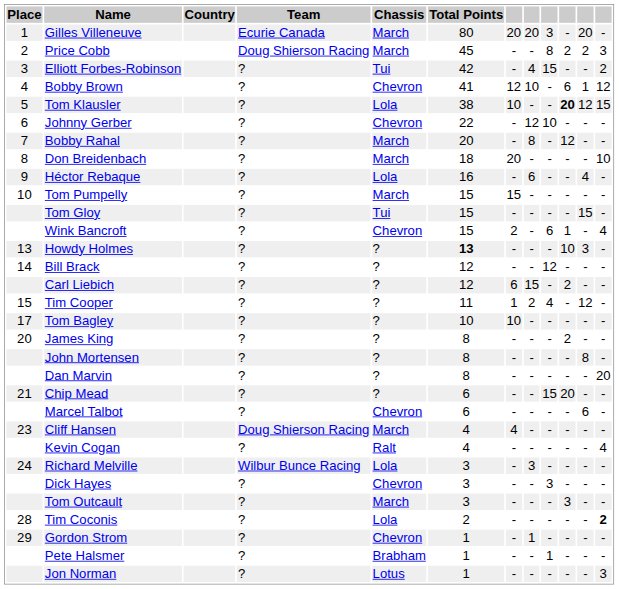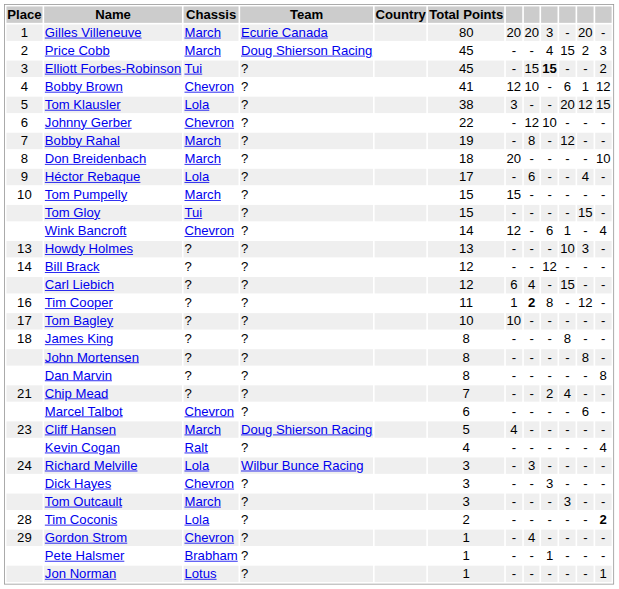 <table border="0" style="border: 1px solid #999; background-color:#FFFFFF; text-align:center">
 <tr align="center" style="background:#CCCCCC;">
 <th>Place</th>
 <th>Name</th>
+<th>Chassis</th>
+<th>Team</th>
 <th>Country</th>
-<th>Team</th>
-<th>Chassis</th>
 <th>Total Points</th>
 <th></th>
 <th></th>
 <th></th>
 <th></th>
 <th></th>
 <th></th>
 </tr>
 <tr style="background:#EFEFEF;">
 <td>1</td>
 <td align="left"><a href='#'>Gilles Villeneuve</a></td>
+<td align="left"><a href='#'>March</a></td>
+<td align="left"><a href='#'>Ecurie Canada</a></td>
 <td align="left"></td>
-<td align="left"><a href='#'>Ecurie Canada</a></td>
-<td align="left"><a href='#'>March</a></td>
 <td>80</td>
 <td>20</td>
 <td>20</td>
 <td>3</td>
 <td>-</td>
 <td>20</td>
 <td>-</td>
 </tr>
 <tr>
 <td>2</td>
 <td align="left"><a href='#'>Price Cobb</a></td>
+<td align="left"><a href='#'>March</a></td>
+<td align="left"><a href='#'>Doug Shierson Racing</a></td>
 <td align="left"></td>
-<td align="left"><a href='#'>Doug Shierson Racing</a></td>
-<td align="left"><a href='#'>March</a></td>
 <td>45</td>
 <td>-</td>
 <td>-</td>
-<td>8</td>
-<td>2</td>
+<td>4</td>
+<td>15</td>
 <td>2</td>
 <td>3</td>
 </tr>
 <tr style="background:#EFEFEF;">
 <td>3</td>
 <td align="left"><a href='#'>Elliott Forbes-Robinson</a></td>
+<td align="left"><a href='#'>Tui</a></td>
+<td align="left">?</td>
 <td align="left"></td>
-<td align="left">?</td>
-<td align="left"><a href='#'>Tui</a></td>
-<td>42</td>
+<td>45</td>
 <td>-</td>
-<td>4</td>
 <td>15</td>
+<td><strong>15</strong></td>
 <td>-</td>
 <td>-</td>
 <td>2</td>
 </tr>
 <tr>
 <td>4</td>
 <td align="left"><a href='#'>Bobby Brown</a></td>
+<td align="left"><a href='#'>Chevron</a></td>
+<td align="left">?</td>
 <td align="left"></td>
-<td align="left">?</td>
-<td align="left"><a href='#'>Chevron</a></td>
 <td>41</td>
 <td>12</td>
 <td>10</td>
 <td>-</td>
 <td>6</td>
 <td>1</td>
 <td>12</td>
 </tr>
 <tr style="background:#EFEFEF;">
 <td>5</td>
 <td align="left"><a href='#'>Tom Klausler</a></td>
+<td align="left"><a href='#'>Lola</a></td>
+<td align="left">?</td>
 <td align="left"></td>
-<td align="left">?</td>
-<td align="left"><a href='#'>Lola</a></td>
 <td>38</td>
-<td>10</td>
+<td>3</td>
 <td>-</td>
 <td>-</td>
-<td><strong>20</strong></td>
+<td>20</td>
 <td>12</td>
 <td>15</td>
 </tr>
 <tr>
 <td>6</td>
 <td align="left"><a href='#'>Johnny Gerber</a></td>
+<td align="left"><a href='#'>Chevron</a></td>
+<td align="left">?</td>
 <td align="left"></td>
-<td align="left">?</td>
-<td align="left"><a href='#'>Chevron</a></td>
 <td>22</td>
 <td>-</td>
 <td>12</td>
 <td>10</td>
 <td>-</td>
 <td>-</td>
 <td>-</td>
 </tr>
 <tr style="background:#EFEFEF;">
 <td>7</td>
 <td align="left"><a href='#'>Bobby Rahal</a></td>
+<td align="left"><a href='#'>March</a></td>
+<td align="left">?</td>
 <td align="left"></td>
-<td align="left">?</td>
-<td align="left"><a href='#'>March</a></td>
-<td>20</td>
+<td>19</td>
 <td>-</td>
 <td>8</td>
 <td>-</td>
 <td>12</td>
 <td>-</td>
 <td>-</td>
 </tr>
 <tr>
 <td>8</td>
 <td align="left"><a href='#'>Don Breidenbach</a></td>
+<td align="left"><a href='#'>March</a></td>
+<td align="left">?</td>
 <td align="left"></td>
-<td align="left">?</td>
-<td align="left"><a href='#'>March</a></td>
 <td>18</td>
 <td>20</td>
 <td>-</td>
 <td>-</td>
 <td>-</td>
 <td>-</td>
 <td>10</td>
 </tr>
 <tr style="background:#EFEFEF;">
 <td>9</td>
 <td align="left"><a href='#'>Héctor Rebaque</a></td>
+<td align="left"><a href='#'>Lola</a></td>
+<td align="left">?</td>
 <td align="left"></td>
-<td align="left">?</td>
-<td align="left"><a href='#'>Lola</a></td>
-<td>16</td>
+<td>17</td>
 <td>-</td>
 <td>6</td>
 <td>-</td>
 <td>-</td>
 <td>4</td>
 <td>-</td>
 </tr>
 <tr>
 <td>10</td>
 <td align="left"><a href='#'>Tom Pumpelly</a></td>
+<td align="left"><a href='#'>March</a></td>
+<td align="left">?</td>
 <td align="left"></td>
-<td align="left">?</td>
-<td align="left"><a href='#'>March</a></td>
 <td>15</td>
 <td>15</td>
 <td>-</td>
 <td>-</td>
 <td>-</td>
 <td>-</td>
 <td>-</td>
 </tr>
 <tr style="background:#EFEFEF;">
 <td></td>
 <td align="left"><a href='#'>Tom Gloy</a></td>
+<td align="left"><a href='#'>Tui</a></td>
+<td align="left">?</td>
 <td align="left"></td>
-<td align="left">?</td>
-<td align="left"><a href='#'>Tui</a></td>
 <td>15</td>
 <td>-</td>
 <td>-</td>
 <td>-</td>
 <td>-</td>
 <td>15</td>
 <td>-</td>
 </tr>
 <tr>
 <td></td>
 <td align="left"><a href='#'>Wink Bancroft</a></td>
+<td align="left"><a href='#'>Chevron</a></td>
+<td align="left">?</td>
 <td align="left"></td>
-<td align="left">?</td>
-<td align="left"><a href='#'>Chevron</a></td>
-<td>15</td>
-<td>2</td>
+<td>14</td>
+<td>12</td>
 <td>-</td>
 <td>6</td>
 <td>1</td>
 <td>-</td>
 <td>4</td>
 </tr>
 <tr style="background:#EFEFEF;">
 <td>13</td>
 <td align="left"><a href='#'>Howdy Holmes</a></td>
-<td align="left"></td>
 <td align="left">?</td>
 <td align="left">?</td>
-<td><strong>13</strong></td>
+<td align="left"></td>
+<td>13</td>
 <td>-</td>
 <td>-</td>
 <td>-</td>
 <td>10</td>
 <td>3</td>
 <td>-</td>
 </tr>
 <tr>
 <td>14</td>
 <td align="left"><a href='#'>Bill Brack</a></td>
-<td align="left"></td>
 <td align="left">?</td>
 <td align="left">?</td>
+<td align="left"></td>
 <td>12</td>
 <td>-</td>
 <td>-</td>
 <td>12</td>
 <td>-</td>
 <td>-</td>
 <td>-</td>
 </tr>
 <tr style="background:#EFEFEF;">
 <td></td>
 <td align="left"><a href='#'>Carl Liebich</a></td>
-<td align="left"></td>
 <td align="left">?</td>
 <td align="left">?</td>
+<td align="left"></td>
 <td>12</td>
 <td>6</td>
+<td>4</td>
+<td>-</td>
 <td>15</td>
-<td>-</td>
-<td>2</td>
 <td>-</td>
 <td>-</td>
 </tr>
 <tr>
-<td>15</td>
+<td>16</td>
 <td align="left"><a href='#'>Tim Cooper</a></td>
-<td align="left"></td>
 <td align="left">?</td>
 <td align="left">?</td>
+<td align="left"></td>
 <td>11</td>
 <td>1</td>
-<td>2</td>
-<td>4</td>
+<td><strong>2</strong></td>
+<td>8</td>
 <td>-</td>
 <td>12</td>
 <td>-</td>
 </tr>
 <tr style="background:#EFEFEF;">
 <td>17</td>
 <td align="left"><a href='#'>Tom Bagley</a></td>
-<td align="left"></td>
 <td align="left">?</td>
 <td align="left">?</td>
+<td align="left"></td>
 <td>10</td>
 <td>10</td>
 <td>-</td>
 <td>-</td>
 <td>-</td>
 <td>-</td>
 <td>-</td>
 </tr>
 <tr>
-<td>20</td>
+<td>18</td>
 <td align="left"><a href='#'>James King</a></td>
-<td align="left"></td>
 <td align="left">?</td>
 <td align="left">?</td>
+<td align="left"></td>
 <td>8</td>
 <td>-</td>
 <td>-</td>
 <td>-</td>
-<td>2</td>
+<td>8</td>
 <td>-</td>
 <td>-</td>
 </tr>
 <tr style="background:#EFEFEF;">
 <td></td>
 <td align="left"><a href='#'>John Mortensen</a></td>
-<td align="left"></td>
 <td align="left">?</td>
 <td align="left">?</td>
+<td align="left"></td>
 <td>8</td>
 <td>-</td>
 <td>-</td>
 <td>-</td>
 <td>-</td>
 <td>8</td>
 <td>-</td>
 </tr>
 <tr>
 <td></td>
 <td align="left"><a href='#'>Dan Marvin</a></td>
-<td align="left"></td>
 <td align="left">?</td>
 <td align="left">?</td>
+<td align="left"></td>
 <td>8</td>
 <td>-</td>
 <td>-</td>
 <td>-</td>
 <td>-</td>
 <td>-</td>
-<td>20</td>
+<td>8</td>
 </tr>
 <tr style="background:#EFEFEF;">
 <td>21</td>
 <td align="left"><a href='#'>Chip Mead</a></td>
-<td align="left"></td>
 <td align="left">?</td>
 <td align="left">?</td>
-<td>6</td>
+<td align="left"></td>
+<td>7</td>
 <td>-</td>
 <td>-</td>
-<td>15</td>
-<td>20</td>
+<td>2</td>
+<td>4</td>
 <td>-</td>
 <td>-</td>
 </tr>
 <tr>
 <td></td>
 <td align="left"><a href='#'>Marcel Talbot</a></td>
+<td align="left"><a href='#'>Chevron</a></td>
+<td align="left">?</td>
 <td align="left"></td>
-<td align="left">?</td>
-<td align="left"><a href='#'>Chevron</a></td>
 <td>6</td>
 <td>-</td>
 <td>-</td>
 <td>-</td>
 <td>-</td>
 <td>6</td>
 <td>-</td>
 </tr>
 <tr style="background:#EFEFEF;">
 <td>23</td>
 <td align="left"><a href='#'>Cliff Hansen</a></td>
+<td align="left"><a href='#'>March</a></td>
+<td align="left"><a href='#'>Doug Shierson Racing</a></td>
 <td align="left"></td>
-<td align="left"><a href='#'>Doug Shierson Racing</a></td>
-<td align="left"><a href='#'>March</a></td>
-<td>4</td>
+<td>5</td>
 <td>4</td>
 <td>-</td>
 <td>-</td>
 <td>-</td>
 <td>-</td>
 <td>-</td>
 </tr>
 <tr>
 <td></td>
 <td align="left"><a href='#'>Kevin Cogan</a></td>
+<td align="left"><a href='#'>Ralt</a></td>
+<td align="left">?</td>
 <td align="left"></td>
-<td align="left">?</td>
-<td align="left"><a href='#'>Ralt</a></td>
 <td>4</td>
 <td>-</td>
 <td>-</td>
 <td>-</td>
 <td>-</td>
 <td>-</td>
 <td>4</td>
 </tr>
 <tr style="background:#EFEFEF;">
 <td>24</td>
 <td align="left"><a href='#'>Richard Melville</a></td>
+<td align="left"><a href='#'>Lola</a></td>
+<td align="left"><a href='#'>Wilbur Bunce Racing</a></td>
 <td align="left"></td>
-<td align="left"><a href='#'>Wilbur Bunce Racing</a></td>
-<td align="left"><a href='#'>Lola</a></td>
 <td>3</td>
 <td>-</td>
 <td>3</td>
 <td>-</td>
 <td>-</td>
 <td>-</td>
 <td>-</td>
 </tr>
 <tr>
 <td></td>
 <td align="left"><a href='#'>Dick Hayes</a></td>
+<td align="left"><a href='#'>Chevron</a></td>
+<td align="left">?</td>
 <td align="left"></td>
-<td align="left">?</td>
-<td align="left"><a href='#'>Chevron</a></td>
 <td>3</td>
 <td>-</td>
 <td>-</td>
 <td>3</td>
 <td>-</td>
 <td>-</td>
 <td>-</td>
 </tr>
 <tr style="background:#EFEFEF;">
 <td></td>
 <td align="left"><a href='#'>Tom Outcault</a></td>
+<td align="left"><a href='#'>March</a></td>
+<td align="left">?</td>
 <td align="left"></td>
-<td align="left">?</td>
-<td align="left"><a href='#'>March</a></td>
 <td>3</td>
 <td>-</td>
 <td>-</td>
 <td>-</td>
 <td>3</td>
 <td>-</td>
 <td>-</td>
 </tr>
 <tr>
 <td>28</td>
 <td align="left"><a href='#'>Tim Coconis</a></td>
+<td align="left"><a href='#'>Lola</a></td>
+<td align="left">?</td>
 <td align="left"></td>
-<td align="left">?</td>
-<td align="left"><a href='#'>Lola</a></td>
 <td>2</td>
 <td>-</td>
 <td>-</td>
 <td>-</td>
 <td>-</td>
 <td>-</td>
 <td><strong>2</strong></td>
 </tr>
 <tr style="background:#EFEFEF;">
 <td>29</td>
 <td align="left"><a href='#'>Gordon Strom</a></td>
+<td align="left"><a href='#'>Chevron</a></td>
+<td align="left">?</td>
 <td align="left"></td>
-<td align="left">?</td>
-<td align="left"><a href='#'>Chevron</a></td>
 <td>1</td>
 <td>-</td>
-<td>1</td>
+<td>4</td>
 <td>-</td>
 <td>-</td>
 <td>-</td>
 <td>-</td>
 </tr>
 <tr>
 <td></td>
 <td align="left"><a href='#'>Pete Halsmer</a></td>
+<td align="left"><a href='#'>Brabham</a></td>
+<td align="left">?</td>
 <td align="left"></td>
-<td align="left">?</td>
-<td align="left"><a href='#'>Brabham</a></td>
 <td>1</td>
 <td>-</td>
 <td>-</td>
 <td>1</td>
 <td>-</td>
 <td>-</td>
 <td>-</td>
 </tr>
 <tr style="background:#EFEFEF;">
 <td></td>
 <td align="left"><a href='#'>Jon Norman</a></td>
+<td align="left"><a href='#'>Lotus</a></td>
+<td align="left">?</td>
 <td align="left"></td>
-<td align="left">?</td>
-<td align="left"><a href='#'>Lotus</a></td>
 <td>1</td>
 <td>-</td>
 <td>-</td>
 <td>-</td>
 <td>-</td>
 <td>-</td>
-<td>3</td>
+<td>1</td>
 </tr>
 </table>
